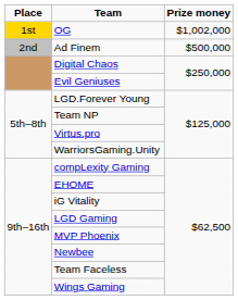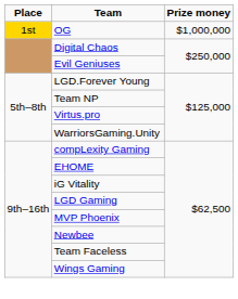 <table class="wikitable" style="text-align:left">
 <tr>
 <td style="text-align:center"><strong>Place</strong></td>
 <td style="text-align:center; width: 160px;"><strong>Team</strong></td>
 <td style="text-align:center"><strong>Prize money</strong></td>
 </tr>
 <tr>
 <td style="text-align:center; background:gold;">1st</td>
 <td><a href='#'>OG</a></td>
-<td style="text-align:right">$1,002,000</td>
-</tr>
-<tr>
-<td style="text-align:center; background:silver;">2nd</td>
-<td>Ad Finem</td>
-<td style="text-align:right">$500,000</td>
+<td style="text-align:right">$1,000,000</td>
 </tr>
 <tr>
 <td style="text-align:center; background:#c96;" rowspan="2"></td>
 <td><a href='#'>Digital Chaos</a></td>
 <td style="text-align:right" rowspan="2">$250,000</td>
 </tr>
 <tr>
 <td><a href='#'>Evil Geniuses</a></td>
 </tr>
 <tr>
 <td style="text-align:center" rowspan="4">5th–8th</td>
 <td>LGD.Forever Young</td>
 <td style="text-align:right" rowspan="4">$125,000</td>
 </tr>
 <tr>
 <td>Team NP</td>
 </tr>
 <tr>
 <td><a href='#'>Virtus.pro</a></td>
 </tr>
 <tr>
 <td>WarriorsGaming.Unity</td>
 </tr>
 <tr>
 <td style="text-align:center" rowspan="8">9th–16th</td>
 <td><a href='#'>compLexity Gaming</a></td>
 <td style="text-align:right" rowspan="8">$62,500</td>
 </tr>
 <tr>
 <td><a href='#'>EHOME</a></td>
 </tr>
 <tr>
 <td>iG Vitality</td>
 </tr>
 <tr>
 <td><a href='#'>LGD Gaming</a></td>
 </tr>
 <tr>
 <td><a href='#'>MVP Phoenix</a></td>
 </tr>
 <tr>
 <td><a href='#'>Newbee</a></td>
 </tr>
 <tr>
 <td>Team Faceless</td>
 </tr>
 <tr>
 <td><a href='#'>Wings Gaming</a></td>
 </tr>
 </table>
